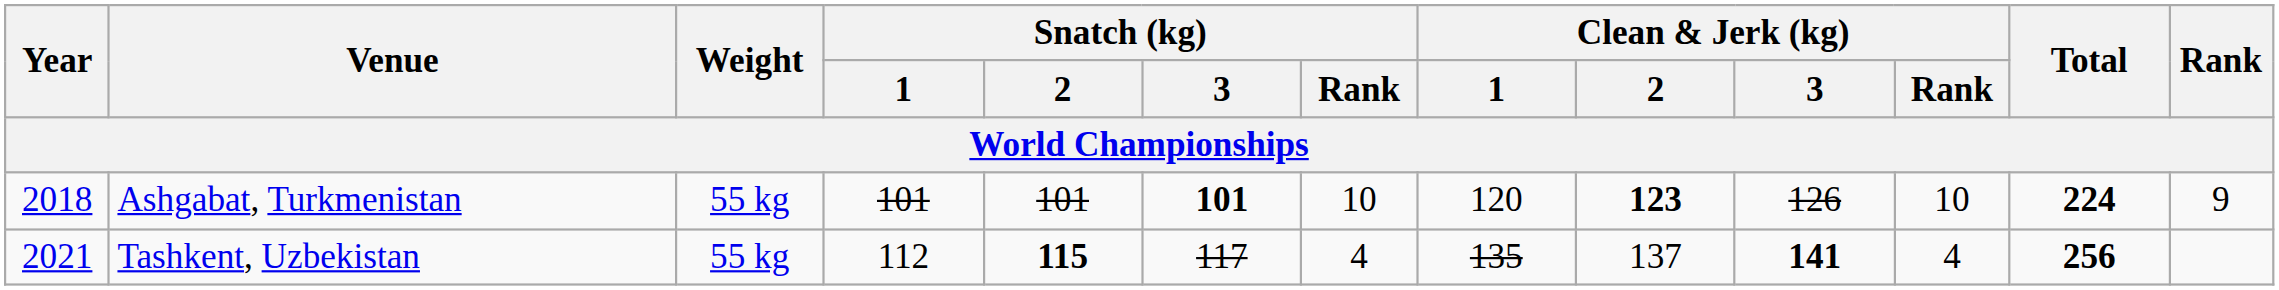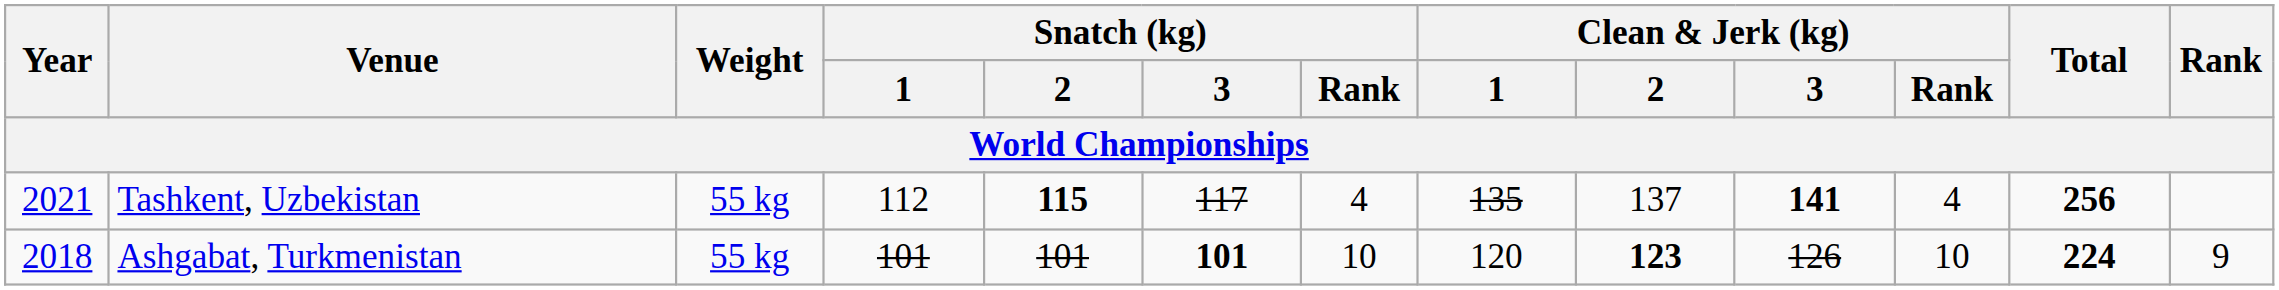 <table class = "wikitable" style="text-align:center;">
 <tr>
 <th rowspan=2 width=40>Year</th>
 <th rowspan=2 width=250>Venue</th>
 <th rowspan=2 width=60>Weight</th>
 <th colspan=4>Snatch (kg)</th>
 <th colspan=4>Clean & Jerk (kg)</th>
 <th rowspan=2 width=65>Total</th>
 <th rowspan=2 width=40>Rank</th>
 </tr>
 <tr>
 <th width=65>1</th>
 <th width=65>2</th>
 <th width=65>3</th>
 <th width=45>Rank</th>
 <th width=65>1</th>
 <th width=65>2</th>
 <th width=65>3</th>
 <th width=45>Rank</th>
 </tr>
 <tr>
 <th colspan=13><a href='#'>World Championships</a></th>
 </tr>
 <tr>
+<td><a href='#'>2021</a></td>
+<td align=left> <a href='#'>Tashkent</a>, <a href='#'>Uzbekistan</a></td>
+<td><a href='#'>55 kg</a></td>
+<td>112</td>
+<td><strong>115</strong></td>
+<td><s>117</s></td>
+<td>4</td>
+<td><s>135</s></td>
+<td>137</td>
+<td><strong>141</strong></td>
+<td>4</td>
+<td><strong>256</strong></td>
+<td></td>
+</tr>
+<tr>
 <td><a href='#'>2018</a></td>
 <td align=left> <a href='#'>Ashgabat</a>, <a href='#'>Turkmenistan</a></td>
 <td><a href='#'>55 kg</a></td>
 <td><s>101</s></td>
 <td><s>101</s></td>
 <td><strong>101</strong></td>
 <td>10</td>
 <td>120</td>
 <td><strong>123</strong></td>
 <td><s>126</s></td>
 <td>10</td>
 <td><strong>224</strong></td>
 <td>9</td>
 </tr>
-<tr>
-<td><a href='#'>2021</a></td>
-<td align=left> <a href='#'>Tashkent</a>, <a href='#'>Uzbekistan</a></td>
-<td><a href='#'>55 kg</a></td>
-<td>112</td>
-<td><strong>115</strong></td>
-<td><s>117</s></td>
-<td>4</td>
-<td><s>135</s></td>
-<td>137</td>
-<td><strong>141</strong></td>
-<td>4</td>
-<td><strong>256</strong></td>
-<td></td>
-</tr>
 </table>
